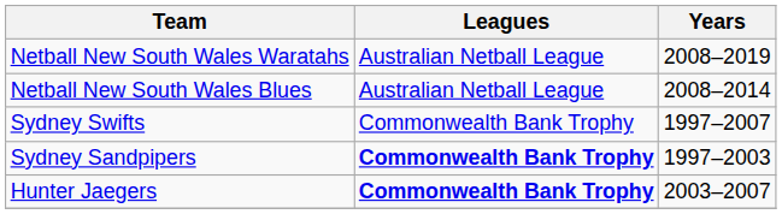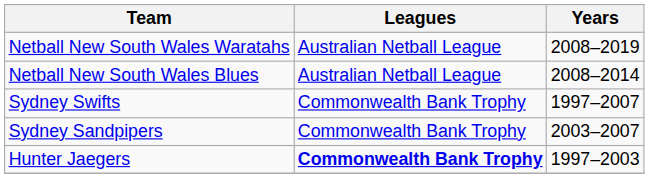 <table class="wikitable collapsible">
 <tr>
 <th>Team</th>
 <th>Leagues</th>
 <th>Years</th>
 </tr>
 <tr>
 <td><a href='#'>Netball New South Wales Waratahs</a></td>
 <td><a href='#'>Australian Netball League</a></td>
 <td>2008–2019</td>
 </tr>
 <tr>
 <td><a href='#'>Netball New South Wales Blues</a></td>
 <td><a href='#'>Australian Netball League</a></td>
 <td>2008–2014</td>
 </tr>
 <tr>
 <td><a href='#'>Sydney Swifts</a></td>
 <td><a href='#'>Commonwealth Bank Trophy</a></td>
 <td>1997–2007</td>
 </tr>
 <tr>
 <td><a href='#'>Sydney Sandpipers</a></td>
+<td><a href='#'>Commonwealth Bank Trophy</a></td>
+<td>2003–2007</td>
+</tr>
+<tr>
+<td><a href='#'>Hunter Jaegers</a></td>
 <td><strong><a href='#'>Commonwealth Bank Trophy</a></strong></td>
 <td>1997–2003</td>
 </tr>
 <tr>
-<td><a href='#'>Hunter Jaegers</a></td>
-<td><strong><a href='#'>Commonwealth Bank Trophy</a></strong></td>
-<td>2003–2007</td>
-</tr>
-<tr>
 </tr>
 </table>
